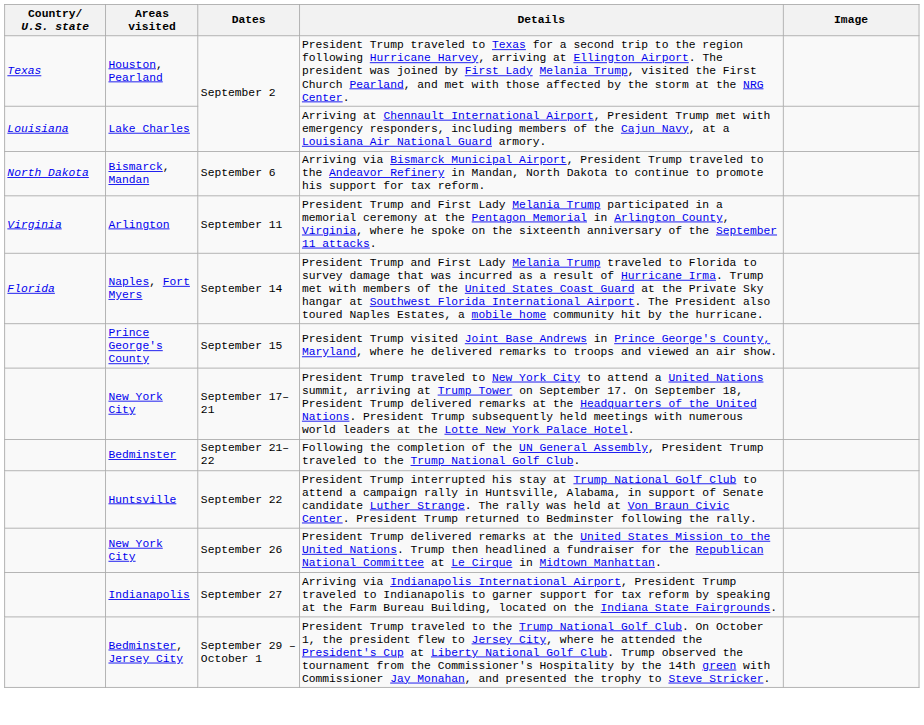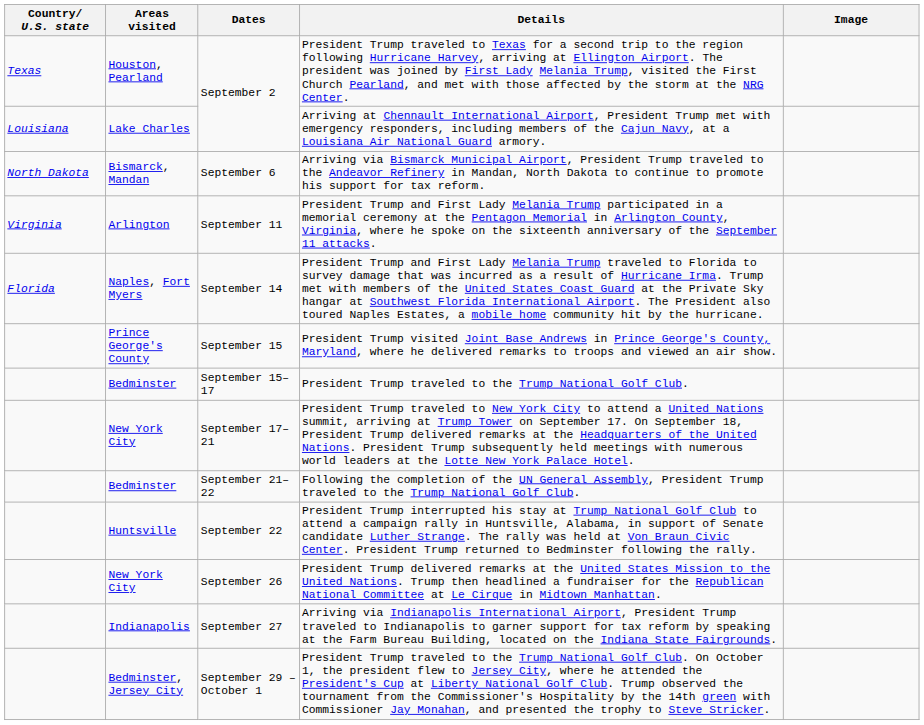 <table class="wikitable" style="margin: 1em auto 1em auto">
 <tr>
 <th width=110>Country/<br><em>U.S. state</em></th>
 <th width=100>Areas visited</th>
 <th width=110>Dates</th>
 <th width=550>Details</th>
 <th width=150>Image</th>
 </tr>
 <tr>
 <td> <em><a href='#'>Texas</a></em></td>
 <td><a href='#'>Houston</a>, <a href='#'>Pearland</a></td>
 <td rowspan="2">September 2</td>
 <td>President Trump traveled to <a href='#'>Texas</a> for a second trip to the region following <a href='#'>Hurricane Harvey</a>, arriving at <a href='#'>Ellington Airport</a>. The president was joined by <a href='#'>First Lady</a> <a href='#'>Melania Trump</a>, visited the First Church <a href='#'>Pearland</a>, and met with those affected by the storm at the <a href='#'>NRG Center</a>.</td>
 <td></td>
 </tr>
 <tr>
 <td> <em><a href='#'>Louisiana</a></em></td>
 <td><a href='#'>Lake Charles</a></td>
 <td>Arriving at <a href='#'>Chennault International Airport</a>, President Trump met with emergency responders, including members of the <a href='#'>Cajun Navy</a>, at a <a href='#'>Louisiana Air National Guard</a> armory.</td>
 <td></td>
 </tr>
 <tr>
 <td> <em><a href='#'>North Dakota</a></em></td>
 <td><a href='#'>Bismarck</a>, <a href='#'>Mandan</a></td>
 <td>September 6</td>
 <td>Arriving via <a href='#'>Bismarck Municipal Airport</a>, President Trump traveled to the <a href='#'>Andeavor Refinery</a> in Mandan, North Dakota to continue to promote his support for tax reform.</td>
 <td></td>
 </tr>
 <tr>
 <td> <em><a href='#'>Virginia</a></em></td>
 <td><a href='#'>Arlington</a></td>
 <td>September 11</td>
 <td>President Trump and First Lady <a href='#'>Melania Trump</a> participated in a memorial ceremony at the <a href='#'>Pentagon Memorial</a> in <a href='#'>Arlington County</a>, <a href='#'>Virginia</a>, where he spoke on the sixteenth anniversary of the <a href='#'>September 11 attacks</a>.</td>
 <td></td>
 </tr>
 <tr>
 <td> <em><a href='#'>Florida</a></em></td>
 <td><a href='#'>Naples</a>, <a href='#'>Fort Myers</a></td>
 <td>September 14</td>
 <td>President Trump and First Lady <a href='#'>Melania Trump</a> traveled to Florida to survey damage that was incurred as a result of <a href='#'>Hurricane Irma</a>. Trump met with members of the <a href='#'>United States Coast Guard</a> at the Private Sky hangar at <a href='#'>Southwest Florida International Airport</a>. The President also toured Naples Estates, a <a href='#'>mobile home</a> community hit by the hurricane.</td>
 <td></td>
 </tr>
 <tr>
 <td><em></em></td>
 <td><a href='#'>Prince George's County</a></td>
 <td>September 15</td>
 <td>President Trump visited <a href='#'>Joint Base Andrews</a> in <a href='#'>Prince George's County, Maryland</a>, where he delivered remarks to troops and viewed an air show.</td>
 <td></td>
 </tr>
 <tr>
 <td><em></em></td>
+<td><a href='#'>Bedminster</a></td>
+<td>September 15–17</td>
+<td>President Trump traveled to the <a href='#'>Trump National Golf Club</a>.</td>
+<td></td>
+</tr>
+<tr>
+<td><em></em></td>
 <td><a href='#'>New York City</a></td>
 <td>September 17–21</td>
 <td>President Trump traveled to <a href='#'>New York City</a> to attend a <a href='#'>United Nations</a> summit, arriving at <a href='#'>Trump Tower</a> on September 17. On September 18, President Trump delivered remarks at the <a href='#'>Headquarters of the United Nations</a>. President Trump subsequently held meetings with numerous world leaders at the <a href='#'>Lotte New York Palace Hotel</a>.</td>
 <td></td>
 </tr>
 <tr>
 <td><em></em></td>
 <td><a href='#'>Bedminster</a></td>
 <td>September 21–22</td>
 <td>Following the completion of the <a href='#'>UN General Assembly</a>, President Trump traveled to the <a href='#'>Trump National Golf Club</a>.</td>
 <td></td>
 </tr>
 <tr>
 <td><em></em></td>
 <td><a href='#'>Huntsville</a></td>
 <td>September 22</td>
 <td>President Trump interrupted his stay at <a href='#'>Trump National Golf Club</a> to attend a campaign rally in Huntsville, Alabama, in support of Senate candidate <a href='#'>Luther Strange</a>. The rally was held at <a href='#'>Von Braun Civic Center</a>. President Trump returned to Bedminster following the rally.</td>
 <td></td>
 </tr>
 <tr>
 <td><em></em></td>
 <td><a href='#'>New York City</a></td>
 <td>September 26</td>
 <td>President Trump delivered remarks at the <a href='#'>United States Mission to the United Nations</a>. Trump then headlined a fundraiser for the <a href='#'>Republican National Committee</a> at <a href='#'>Le Cirque</a> in <a href='#'>Midtown Manhattan</a>.</td>
 <td></td>
 </tr>
 <tr>
 <td><em></em></td>
 <td><a href='#'>Indianapolis</a></td>
 <td>September 27</td>
 <td>Arriving via <a href='#'>Indianapolis International Airport</a>, President Trump traveled to Indianapolis to garner support for tax reform by speaking at the Farm Bureau Building, located on the <a href='#'>Indiana State Fairgrounds</a>.</td>
 <td></td>
 </tr>
 <tr>
 <td><em></em></td>
 <td><a href='#'>Bedminster</a>, <a href='#'>Jersey City</a></td>
 <td>September 29 – October 1</td>
 <td>President Trump traveled to the <a href='#'>Trump National Golf Club</a>. On October 1, the president flew to <a href='#'>Jersey City</a>, where he attended the <a href='#'>President's Cup</a> at <a href='#'>Liberty National Golf Club</a>. Trump observed the tournament from the Commissioner's Hospitality by the 14th <a href='#'>green</a> with Commissioner <a href='#'>Jay Monahan</a>, and presented the trophy to <a href='#'>Steve Stricker</a>.</td>
 <td></td>
 </tr>
 </table>
